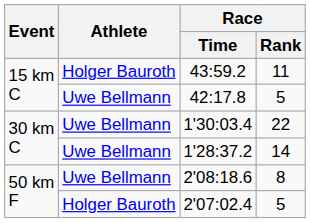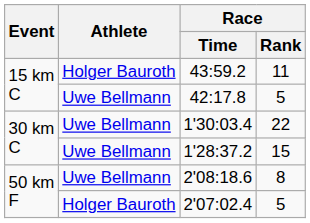 <table class="wikitable" border="1" style="font-size:90%">
 <tr>
 <th rowspan=2>Event</th>
 <th rowspan=2>Athlete</th>
 <th colspan=2>Race</th>
 </tr>
 <tr>
 <th>Time</th>
 <th>Rank</th>
 </tr>
 <tr>
 <td rowspan=2>15 km <br> C</td>
 <td><a href='#'>Holger Bauroth</a></td>
 <td align=center>43:59.2</td>
 <td align=center>11</td>
 </tr>
 <tr>
 <td><a href='#'>Uwe Bellmann</a></td>
 <td align=center>42:17.8</td>
 <td align=center>5</td>
 </tr>
 <tr>
 <td rowspan=2>30 km <br> C</td>
 <td><a href='#'>Uwe Bellmann</a></td>
 <td align=center>1'30:03.4</td>
 <td align=center>22</td>
 </tr>
 <tr>
 <td><a href='#'>Uwe Bellmann</a></td>
 <td align=center>1'28:37.2</td>
-<td align=center>14</td>
+<td align=center>15</td>
 </tr>
 <tr>
 <td rowspan=2>50 km <br> F</td>
 <td><a href='#'>Uwe Bellmann</a></td>
 <td align=center>2'08:18.6</td>
 <td align=center>8</td>
 </tr>
 <tr>
 <td><a href='#'>Holger Bauroth</a></td>
 <td align=center>2'07:02.4</td>
 <td align=center>5</td>
 </tr>
 </table>
